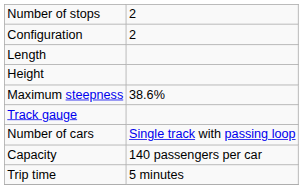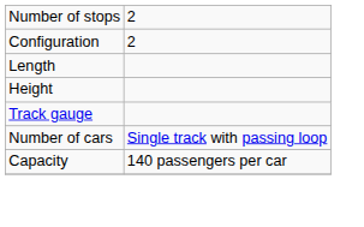 <table class = "wikitable">
 <tr>
 <td>Number of stops</td>
 <td>2</td>
 </tr>
 <tr>
 <td>Configuration</td>
 <td>2</td>
 </tr>
 <tr>
 <td>Length</td>
 <td></td>
 </tr>
 <tr>
 <td>Height</td>
 <td></td>
 </tr>
 <tr>
-<td>Maximum <a href='#'>steepness</a></td>
-<td>38.6%</td>
-</tr>
-<tr>
 <td><a href='#'>Track gauge</a></td>
 <td></td>
 </tr>
 <tr>
 <td>Number of cars</td>
 <td><a href='#'>Single track</a> with <a href='#'>passing loop</a></td>
 </tr>
 <tr>
 <td>Capacity</td>
 <td>140 passengers per car</td>
 </tr>
 <tr>
-<td>Trip time</td>
-<td>5 minutes</td>
-</tr>
-<tr>
 </tr>
 </table>
